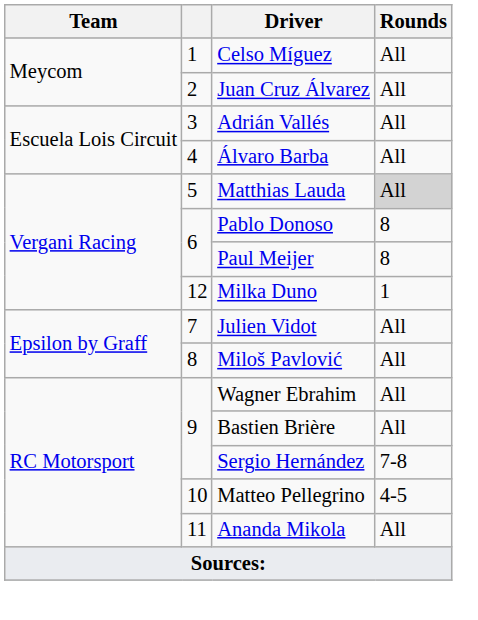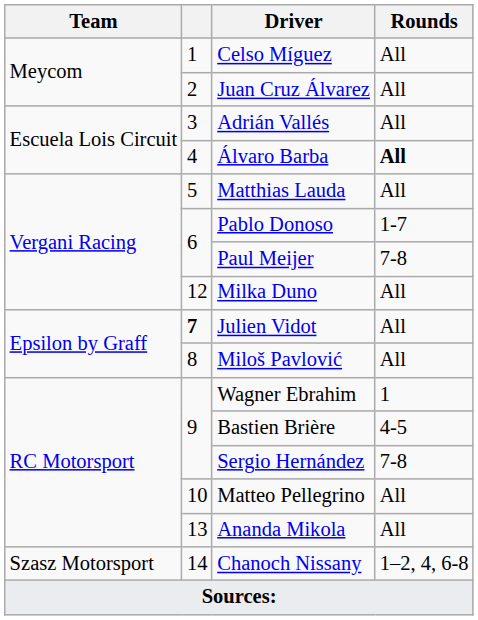 <table class="wikitable" style="font-size:85%">
 <tr>
 <th>Team</th>
 <th></th>
 <th>Driver</th>
 <th>Rounds</th>
 </tr>
 <tr>
 <td rowspan=2> Meycom</td>
 <td>1</td>
 <td> <a href='#'>Celso Míguez</a></td>
 <td>All</td>
 </tr>
 <tr>
 <td>2</td>
 <td nowrap> <a href='#'>Juan Cruz Álvarez</a></td>
 <td>All</td>
 </tr>
 <tr>
 <td rowspan=2 nowrap> Escuela Lois Circuit</td>
 <td>3</td>
 <td> <a href='#'>Adrián Vallés</a></td>
 <td>All</td>
 </tr>
 <tr>
 <td>4</td>
 <td> <a href='#'>Álvaro Barba</a></td>
-<td>All</td>
+<td><strong>All</strong></td>
 </tr>
 <tr>
 <td rowspan=4> <a href='#'>Vergani Racing</a></td>
 <td>5</td>
 <td> <a href='#'>Matthias Lauda</a></td>
-<td style="background: lightgrey;">All</td>
+<td>All</td>
 </tr>
 <tr>
 <td rowspan=2>6</td>
 <td> <a href='#'>Pablo Donoso</a></td>
-<td>8</td>
+<td>1-7</td>
 </tr>
 <tr>
 <td> <a href='#'>Paul Meijer</a></td>
-<td>8</td>
+<td>7-8</td>
 </tr>
 <tr>
 <td>12</td>
 <td> <a href='#'>Milka Duno</a></td>
-<td>1</td>
+<td>All</td>
 </tr>
 <tr>
 <td rowspan=2> <a href='#'>Epsilon by Graff</a></td>
-<td>7</td>
+<td><strong>7</strong></td>
 <td> <a href='#'>Julien Vidot</a></td>
 <td>All</td>
 </tr>
 <tr>
 <td>8</td>
 <td> <a href='#'>Miloš Pavlović</a></td>
 <td>All</td>
 </tr>
 <tr>
 <td rowspan=5> <a href='#'>RC Motorsport</a></td>
 <td rowspan=3>9</td>
 <td> Wagner Ebrahim</td>
-<td>All</td>
+<td>1</td>
 </tr>
 <tr>
 <td> Bastien Brière</td>
-<td>All</td>
+<td>4-5</td>
 </tr>
 <tr>
 <td> <a href='#'>Sergio Hernández</a></td>
 <td>7-8</td>
 </tr>
 <tr>
 <td>10</td>
 <td> Matteo Pellegrino</td>
-<td>4-5</td>
+<td>All</td>
 </tr>
 <tr>
-<td>11</td>
+<td>13</td>
 <td> <a href='#'>Ananda Mikola</a></td>
 <td>All</td>
+</tr>
+<tr>
+<td> Szasz Motorsport</td>
+<td>14</td>
+<td> <a href='#'>Chanoch Nissany</a></td>
+<td>1–2, 4, 6-8</td>
 </tr>
 <tr class="sortbottom">
 <td colspan="4" style="background-color:#EAECF0;text-align:center"><strong>Sources:</strong></td>
 </tr>
 </table>
